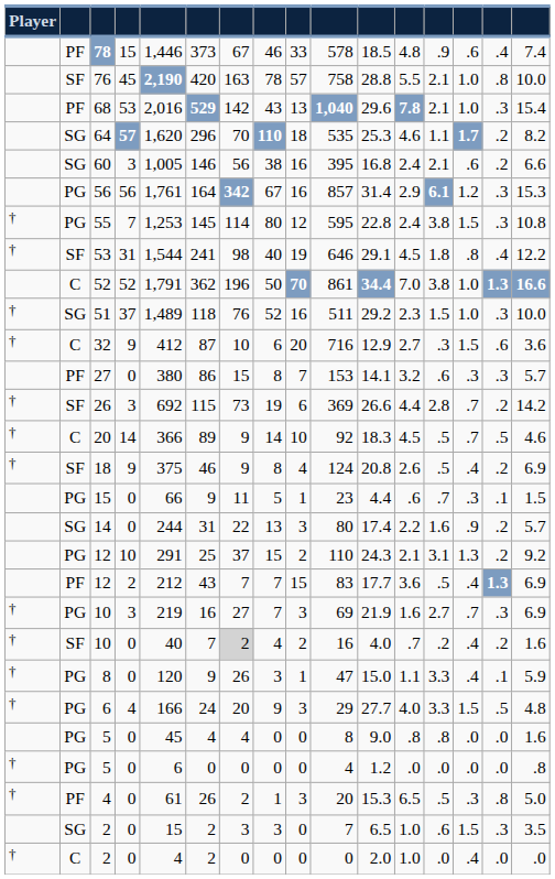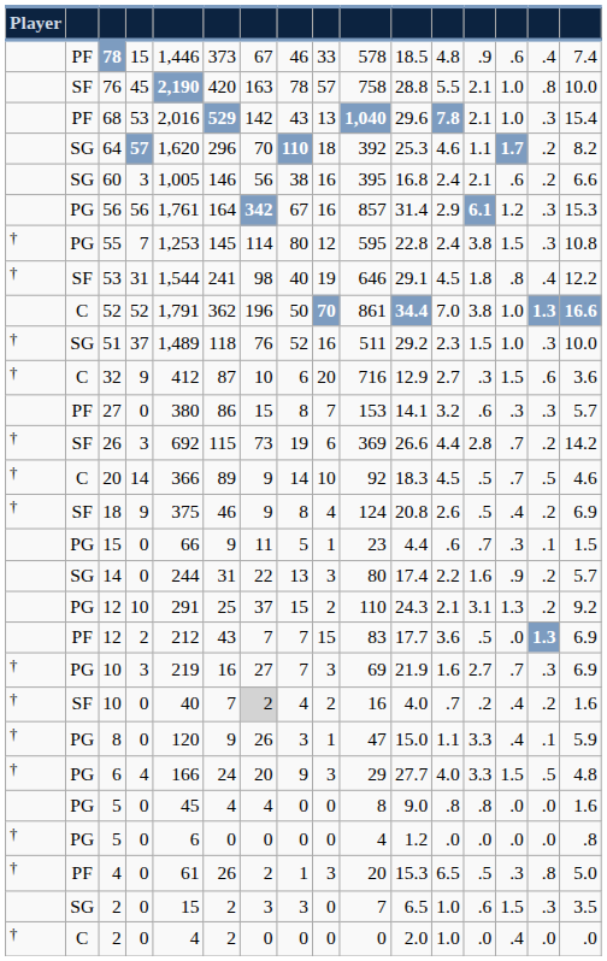 <table class="wikitable sortable" style="font-size: 95%; text-align:right;">
 <tr>
 <th style="background:#0C2340; color:#CED9E5; border-top:#7D9CC0 3px solid; border-bottom:#7D9CC0 3px solid;">Player</th>
 <th style="background:#0C2340; color:#CED9E5; border-top:#7D9CC0 3px solid; border-bottom:#7D9CC0 3px solid;"></th>
 <th style="background:#0C2340; color:#CED9E5; border-top:#7D9CC0 3px solid; border-bottom:#7D9CC0 3px solid;"></th>
 <th style="background:#0C2340; color:#CED9E5; border-top:#7D9CC0 3px solid; border-bottom:#7D9CC0 3px solid;"></th>
 <th style="background:#0C2340; color:#CED9E5; border-top:#7D9CC0 3px solid; border-bottom:#7D9CC0 3px solid;"></th>
 <th style="background:#0C2340; color:#CED9E5; border-top:#7D9CC0 3px solid; border-bottom:#7D9CC0 3px solid;"></th>
 <th style="background:#0C2340; color:#CED9E5; border-top:#7D9CC0 3px solid; border-bottom:#7D9CC0 3px solid;"></th>
 <th style="background:#0C2340; color:#CED9E5; border-top:#7D9CC0 3px solid; border-bottom:#7D9CC0 3px solid;"></th>
 <th style="background:#0C2340; color:#CED9E5; border-top:#7D9CC0 3px solid; border-bottom:#7D9CC0 3px solid;"></th>
 <th style="background:#0C2340; color:#CED9E5; border-top:#7D9CC0 3px solid; border-bottom:#7D9CC0 3px solid;"></th>
 <th style="background:#0C2340; color:#CED9E5; border-top:#7D9CC0 3px solid; border-bottom:#7D9CC0 3px solid;"></th>
 <th style="background:#0C2340; color:#CED9E5; border-top:#7D9CC0 3px solid; border-bottom:#7D9CC0 3px solid;"></th>
 <th style="background:#0C2340; color:#CED9E5; border-top:#7D9CC0 3px solid; border-bottom:#7D9CC0 3px solid;"></th>
 <th style="background:#0C2340; color:#CED9E5; border-top:#7D9CC0 3px solid; border-bottom:#7D9CC0 3px solid;"></th>
 <th style="background:#0C2340; color:#CED9E5; border-top:#7D9CC0 3px solid; border-bottom:#7D9CC0 3px solid;"></th>
 <th style="background:#0C2340; color:#CED9E5; border-top:#7D9CC0 3px solid; border-bottom:#7D9CC0 3px solid;"></th>
 </tr>
 <tr>
 <td style="text-align:left;"></td>
 <td style="text-align:center;">PF</td>
 <td style="background:#7D9CC0; color:#FFFFFF;"><strong>78</strong></td>
 <td>15</td>
 <td>1,446</td>
 <td>373</td>
 <td>67</td>
 <td>46</td>
 <td>33</td>
 <td>578</td>
 <td>18.5</td>
 <td>4.8</td>
 <td>.9</td>
 <td>.6</td>
 <td>.4</td>
 <td>7.4</td>
 </tr>
 <tr>
 <td style="text-align:left;"></td>
 <td style="text-align:center;">SF</td>
 <td>76</td>
 <td>45</td>
 <td style="background:#7D9CC0; color:#FFFFFF;"><strong>2,190</strong></td>
 <td>420</td>
 <td>163</td>
 <td>78</td>
 <td>57</td>
 <td>758</td>
 <td>28.8</td>
 <td>5.5</td>
 <td>2.1</td>
 <td>1.0</td>
 <td>.8</td>
 <td>10.0</td>
 </tr>
 <tr>
 <td style="text-align:left;"></td>
 <td style="text-align:center;">PF</td>
 <td>68</td>
 <td>53</td>
 <td>2,016</td>
 <td style="background:#7D9CC0; color:#FFFFFF;"><strong>529</strong></td>
 <td>142</td>
 <td>43</td>
 <td>13</td>
 <td style="background:#7D9CC0; color:#FFFFFF;"><strong>1,040</strong></td>
 <td>29.6</td>
 <td style="background:#7D9CC0; color:#FFFFFF;"><strong>7.8</strong></td>
 <td>2.1</td>
 <td>1.0</td>
 <td>.3</td>
 <td>15.4</td>
 </tr>
 <tr>
 <td style="text-align:left;"></td>
 <td style="text-align:center;">SG</td>
 <td>64</td>
 <td style="background:#7D9CC0; color:#FFFFFF;"><strong>57</strong></td>
 <td>1,620</td>
 <td>296</td>
 <td>70</td>
 <td style="background:#7D9CC0; color:#FFFFFF;"><strong>110</strong></td>
 <td>18</td>
-<td>535</td>
+<td>392</td>
 <td>25.3</td>
 <td>4.6</td>
 <td>1.1</td>
 <td style="background:#7D9CC0; color:#FFFFFF;"><strong>1.7</strong></td>
 <td>.2</td>
 <td>8.2</td>
 </tr>
 <tr>
 <td style="text-align:left;"></td>
 <td style="text-align:center;">SG</td>
 <td>60</td>
 <td>3</td>
 <td>1,005</td>
 <td>146</td>
 <td>56</td>
 <td>38</td>
 <td>16</td>
 <td>395</td>
 <td>16.8</td>
 <td>2.4</td>
 <td>2.1</td>
 <td>.6</td>
 <td>.2</td>
 <td>6.6</td>
 </tr>
 <tr>
 <td style="text-align:left;"></td>
 <td style="text-align:center;">PG</td>
 <td>56</td>
 <td>56</td>
 <td>1,761</td>
 <td>164</td>
 <td style="background:#7D9CC0; color:#FFFFFF;"><strong>342</strong></td>
 <td>67</td>
 <td>16</td>
 <td>857</td>
 <td>31.4</td>
 <td>2.9</td>
 <td style="background:#7D9CC0; color:#FFFFFF;"><strong>6.1</strong></td>
 <td>1.2</td>
 <td>.3</td>
 <td>15.3</td>
 </tr>
 <tr>
 <td style="text-align:left;"><sup>†</sup></td>
 <td style="text-align:center;">PG</td>
 <td>55</td>
 <td>7</td>
 <td>1,253</td>
 <td>145</td>
 <td>114</td>
 <td>80</td>
 <td>12</td>
 <td>595</td>
 <td>22.8</td>
 <td>2.4</td>
 <td>3.8</td>
 <td>1.5</td>
 <td>.3</td>
 <td>10.8</td>
 </tr>
 <tr>
 <td style="text-align:left;"><sup>†</sup></td>
 <td style="text-align:center;">SF</td>
 <td>53</td>
 <td>31</td>
 <td>1,544</td>
 <td>241</td>
 <td>98</td>
 <td>40</td>
 <td>19</td>
 <td>646</td>
 <td>29.1</td>
 <td>4.5</td>
 <td>1.8</td>
 <td>.8</td>
 <td>.4</td>
 <td>12.2</td>
 </tr>
 <tr>
 <td style="text-align:left;"></td>
 <td style="text-align:center;">C</td>
 <td>52</td>
 <td>52</td>
 <td>1,791</td>
 <td>362</td>
 <td>196</td>
 <td>50</td>
 <td style="background:#7D9CC0; color:#FFFFFF;"><strong>70</strong></td>
 <td>861</td>
 <td style="background:#7D9CC0; color:#FFFFFF;"><strong>34.4</strong></td>
 <td>7.0</td>
 <td>3.8</td>
 <td>1.0</td>
 <td style="background:#7D9CC0; color:#FFFFFF;"><strong>1.3</strong></td>
 <td style="background:#7D9CC0; color:#FFFFFF;"><strong>16.6</strong></td>
 </tr>
 <tr>
 <td style="text-align:left;"><sup>†</sup></td>
 <td style="text-align:center;">SG</td>
 <td>51</td>
 <td>37</td>
 <td>1,489</td>
 <td>118</td>
 <td>76</td>
 <td>52</td>
 <td>16</td>
 <td>511</td>
 <td>29.2</td>
 <td>2.3</td>
 <td>1.5</td>
 <td>1.0</td>
 <td>.3</td>
 <td>10.0</td>
 </tr>
 <tr>
 <td style="text-align:left;"><sup>†</sup></td>
 <td style="text-align:center;">C</td>
 <td>32</td>
 <td>9</td>
 <td>412</td>
 <td>87</td>
 <td>10</td>
 <td>6</td>
 <td>20</td>
 <td>716</td>
 <td>12.9</td>
 <td>2.7</td>
 <td>.3</td>
 <td>1.5</td>
 <td>.6</td>
 <td>3.6</td>
 </tr>
 <tr>
 <td style="text-align:left;"></td>
 <td style="text-align:center;">PF</td>
 <td>27</td>
 <td>0</td>
 <td>380</td>
 <td>86</td>
 <td>15</td>
 <td>8</td>
 <td>7</td>
 <td>153</td>
 <td>14.1</td>
 <td>3.2</td>
 <td>.6</td>
 <td>.3</td>
 <td>.3</td>
 <td>5.7</td>
 </tr>
 <tr>
 <td style="text-align:left;"><sup>†</sup></td>
 <td style="text-align:center;">SF</td>
 <td>26</td>
 <td>3</td>
 <td>692</td>
 <td>115</td>
 <td>73</td>
 <td>19</td>
 <td>6</td>
 <td>369</td>
 <td>26.6</td>
 <td>4.4</td>
 <td>2.8</td>
 <td>.7</td>
 <td>.2</td>
 <td>14.2</td>
 </tr>
 <tr>
 <td style="text-align:left;"><sup>†</sup></td>
 <td style="text-align:center;">C</td>
 <td>20</td>
 <td>14</td>
 <td>366</td>
 <td>89</td>
 <td>9</td>
 <td>14</td>
 <td>10</td>
 <td>92</td>
 <td>18.3</td>
 <td>4.5</td>
 <td>.5</td>
 <td>.7</td>
 <td>.5</td>
 <td>4.6</td>
 </tr>
 <tr>
 <td style="text-align:left;"><sup>†</sup></td>
 <td style="text-align:center;">SF</td>
 <td>18</td>
 <td>9</td>
 <td>375</td>
 <td>46</td>
 <td>9</td>
 <td>8</td>
 <td>4</td>
 <td>124</td>
 <td>20.8</td>
 <td>2.6</td>
 <td>.5</td>
 <td>.4</td>
 <td>.2</td>
 <td>6.9</td>
 </tr>
 <tr>
 <td style="text-align:left;"></td>
 <td style="text-align:center;">PG</td>
 <td>15</td>
 <td>0</td>
 <td>66</td>
 <td>9</td>
 <td>11</td>
 <td>5</td>
 <td>1</td>
 <td>23</td>
 <td>4.4</td>
 <td>.6</td>
 <td>.7</td>
 <td>.3</td>
 <td>.1</td>
 <td>1.5</td>
 </tr>
 <tr>
 <td style="text-align:left;"></td>
 <td style="text-align:center;">SG</td>
 <td>14</td>
 <td>0</td>
 <td>244</td>
 <td>31</td>
 <td>22</td>
 <td>13</td>
 <td>3</td>
 <td>80</td>
 <td>17.4</td>
 <td>2.2</td>
 <td>1.6</td>
 <td>.9</td>
 <td>.2</td>
 <td>5.7</td>
 </tr>
 <tr>
 <td style="text-align:left;"></td>
 <td style="text-align:center;">PG</td>
 <td>12</td>
 <td>10</td>
 <td>291</td>
 <td>25</td>
 <td>37</td>
 <td>15</td>
 <td>2</td>
 <td>110</td>
 <td>24.3</td>
 <td>2.1</td>
 <td>3.1</td>
 <td>1.3</td>
 <td>.2</td>
 <td>9.2</td>
 </tr>
 <tr>
 <td style="text-align:left;"></td>
 <td style="text-align:center;">PF</td>
 <td>12</td>
 <td>2</td>
 <td>212</td>
 <td>43</td>
 <td>7</td>
 <td>7</td>
 <td>15</td>
 <td>83</td>
 <td>17.7</td>
 <td>3.6</td>
 <td>.5</td>
-<td>.4</td>
+<td>.0</td>
 <td style="background:#7D9CC0; color:#FFFFFF;"><strong>1.3</strong></td>
 <td>6.9</td>
 </tr>
 <tr>
 <td style="text-align:left;"><sup>†</sup></td>
 <td style="text-align:center;">PG</td>
 <td>10</td>
 <td>3</td>
 <td>219</td>
 <td>16</td>
 <td>27</td>
 <td>7</td>
 <td>3</td>
 <td>69</td>
 <td>21.9</td>
 <td>1.6</td>
 <td>2.7</td>
 <td>.7</td>
 <td>.3</td>
 <td>6.9</td>
 </tr>
 <tr>
 <td style="text-align:left;"><sup>†</sup></td>
 <td style="text-align:center;">SF</td>
 <td>10</td>
 <td>0</td>
 <td>40</td>
 <td>7</td>
 <td style="background: lightgrey;">2</td>
 <td>4</td>
 <td>2</td>
 <td>16</td>
 <td>4.0</td>
 <td>.7</td>
 <td>.2</td>
 <td>.4</td>
 <td>.2</td>
 <td>1.6</td>
 </tr>
 <tr>
 <td style="text-align:left;"><sup>†</sup></td>
 <td style="text-align:center;">PG</td>
 <td>8</td>
 <td>0</td>
 <td>120</td>
 <td>9</td>
 <td>26</td>
 <td>3</td>
 <td>1</td>
 <td>47</td>
 <td>15.0</td>
 <td>1.1</td>
 <td>3.3</td>
 <td>.4</td>
 <td>.1</td>
 <td>5.9</td>
 </tr>
 <tr>
 <td style="text-align:left;"><sup>†</sup></td>
 <td style="text-align:center;">PG</td>
 <td>6</td>
 <td>4</td>
 <td>166</td>
 <td>24</td>
 <td>20</td>
 <td>9</td>
 <td>3</td>
 <td>29</td>
 <td>27.7</td>
 <td>4.0</td>
 <td>3.3</td>
 <td>1.5</td>
 <td>.5</td>
 <td>4.8</td>
 </tr>
 <tr>
 <td style="text-align:left;"></td>
 <td style="text-align:center;">PG</td>
 <td>5</td>
 <td>0</td>
 <td>45</td>
 <td>4</td>
 <td>4</td>
 <td>0</td>
 <td>0</td>
 <td>8</td>
 <td>9.0</td>
 <td>.8</td>
 <td>.8</td>
 <td>.0</td>
 <td>.0</td>
 <td>1.6</td>
 </tr>
 <tr>
 <td style="text-align:left;"><sup>†</sup></td>
 <td style="text-align:center;">PG</td>
 <td>5</td>
 <td>0</td>
 <td>6</td>
 <td>0</td>
 <td>0</td>
 <td>0</td>
 <td>0</td>
 <td>4</td>
 <td>1.2</td>
 <td>.0</td>
 <td>.0</td>
 <td>.0</td>
 <td>.0</td>
 <td>.8</td>
 </tr>
 <tr>
 <td style="text-align:left;"><sup>†</sup></td>
 <td style="text-align:center;">PF</td>
 <td>4</td>
 <td>0</td>
 <td>61</td>
 <td>26</td>
 <td>2</td>
 <td>1</td>
 <td>3</td>
 <td>20</td>
 <td>15.3</td>
 <td>6.5</td>
 <td>.5</td>
 <td>.3</td>
 <td>.8</td>
 <td>5.0</td>
 </tr>
 <tr>
 <td style="text-align:left;"></td>
 <td style="text-align:center;">SG</td>
 <td>2</td>
 <td>0</td>
 <td>15</td>
 <td>2</td>
 <td>3</td>
 <td>3</td>
 <td>0</td>
 <td>7</td>
 <td>6.5</td>
 <td>1.0</td>
 <td>.6</td>
 <td>1.5</td>
 <td>.3</td>
 <td>3.5</td>
 </tr>
 <tr>
 <td style="text-align:left;"><sup>†</sup></td>
 <td style="text-align:center;">C</td>
 <td>2</td>
 <td>0</td>
 <td>4</td>
 <td>2</td>
 <td>0</td>
 <td>0</td>
 <td>0</td>
 <td>0</td>
 <td>2.0</td>
 <td>1.0</td>
 <td>.0</td>
 <td>.4</td>
 <td>.0</td>
 <td>.0</td>
 </tr>
 </table>
